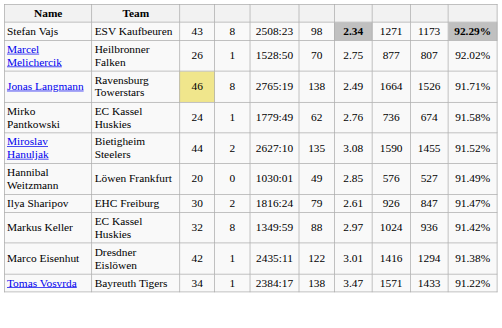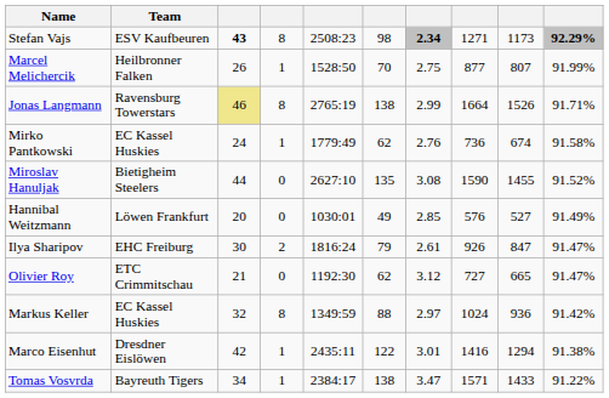 <table class="wikitable sortable" style="text-align:center; width:55%">
 <tr class="hintergrundfarbe5">
 <th width="15%" class="unsortable">Name</th>
 <th width="15%" class="unsortable">Team</th>
 <th width="6%"></th>
 <th width="6%"></th>
 <th width="7.5%"></th>
 <th width="6%"></th>
 <th width="6.5%"></th>
 <th width="6.5%"></th>
 <th width="6.5%"></th>
 <th width="7.5%"></th>
 </tr>
 <tr>
 <td style="text-align:left;">Stefan Vajs</td>
 <td style="text-align:left">ESV Kaufbeuren</td>
-<td>43</td>
+<td><strong>43</strong></td>
 <td>8</td>
 <td>2508:23</td>
 <td>98</td>
 <td bgcolor="silver"><strong>2.34</strong></td>
 <td>1271</td>
 <td>1173</td>
 <td bgcolor="silver"><strong>92.29%</strong></td>
 </tr>
 <tr>
 <td style="text-align:left;"><a href='#'>Marcel Melichercik</a></td>
 <td style="text-align:left">Heilbronner Falken</td>
 <td>26</td>
 <td>1</td>
 <td>1528:50</td>
 <td>70</td>
 <td>2.75</td>
 <td>877</td>
 <td>807</td>
-<td>92.02%</td>
+<td>91.99%</td>
 </tr>
 <tr>
 <td style="text-align:left;"><a href='#'>Jonas Langmann</a></td>
 <td style="text-align:left">Ravensburg Towerstars</td>
 <td style="background: khaki;">46</td>
 <td>8</td>
 <td>2765:19</td>
 <td>138</td>
-<td>2.49</td>
+<td>2.99</td>
 <td>1664</td>
 <td>1526</td>
 <td>91.71%</td>
 </tr>
 <tr>
 <td style="text-align:left;">Mirko Pantkowski</td>
 <td style="text-align:left">EC Kassel Huskies</td>
 <td>24</td>
 <td>1</td>
 <td>1779:49</td>
 <td>62</td>
 <td>2.76</td>
 <td>736</td>
 <td>674</td>
 <td>91.58%</td>
 </tr>
 <tr>
 <td style="text-align:left;"><a href='#'>Miroslav Hanuljak</a></td>
 <td style="text-align:left">Bietigheim Steelers</td>
 <td>44</td>
-<td>2</td>
+<td>0</td>
 <td>2627:10</td>
 <td>135</td>
 <td>3.08</td>
 <td>1590</td>
 <td>1455</td>
 <td>91.52%</td>
 </tr>
 <tr>
 <td style="text-align:left;">Hannibal Weitzmann</td>
 <td style="text-align:left">Löwen Frankfurt</td>
 <td>20</td>
 <td>0</td>
 <td>1030:01</td>
 <td>49</td>
 <td>2.85</td>
 <td>576</td>
 <td>527</td>
 <td>91.49%</td>
 </tr>
 <tr>
 <td style="text-align:left;">Ilya Sharipov</td>
 <td style="text-align:left">EHC Freiburg</td>
 <td>30</td>
 <td>2</td>
 <td>1816:24</td>
 <td>79</td>
 <td>2.61</td>
 <td>926</td>
 <td>847</td>
+<td>91.47%</td>
+</tr>
+<tr>
+<td style="text-align:left;"><a href='#'>Olivier Roy</a></td>
+<td style="text-align:left">ETC Crimmitschau</td>
+<td>21</td>
+<td>0</td>
+<td>1192:30</td>
+<td>62</td>
+<td>3.12</td>
+<td>727</td>
+<td>665</td>
 <td>91.47%</td>
 </tr>
 <tr>
 <td style="text-align:left;">Markus Keller</td>
 <td style="text-align:left">EC Kassel Huskies</td>
 <td>32</td>
 <td>8</td>
 <td>1349:59</td>
 <td>88</td>
 <td>2.97</td>
 <td>1024</td>
 <td>936</td>
 <td>91.42%</td>
 </tr>
 <tr>
 <td style="text-align:left;">Marco Eisenhut</td>
 <td style="text-align:left">Dresdner Eislöwen</td>
 <td>42</td>
 <td>1</td>
 <td>2435:11</td>
 <td>122</td>
 <td>3.01</td>
 <td>1416</td>
 <td>1294</td>
 <td>91.38%</td>
 </tr>
 <tr>
 <td style="text-align:left;"><a href='#'>Tomas Vosvrda</a></td>
 <td style="text-align:left">Bayreuth Tigers</td>
 <td>34</td>
 <td>1</td>
 <td>2384:17</td>
 <td>138</td>
 <td>3.47</td>
 <td>1571</td>
 <td>1433</td>
 <td>91.22%</td>
 </tr>
 </table>
